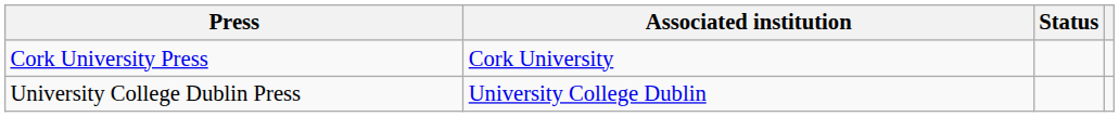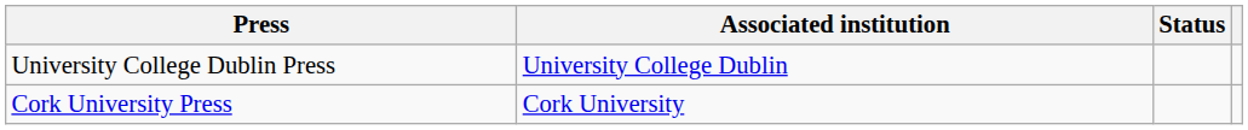 <table class="wikitable sortable">
 <tr>
 <th style="width:20em">Press</th>
 <th style="width:25em">Associated institution</th>
 <th>Status</th>
 <th></th>
 </tr>
 <tr>
+<td>University College Dublin Press</td>
+<td><a href='#'>University College Dublin</a></td>
+<td></td>
+<td></td>
+</tr>
+<tr>
 <td><a href='#'>Cork University Press</a></td>
 <td><a href='#'>Cork University</a></td>
 <td></td>
 <td></td>
 </tr>
-<tr>
-<td>University College Dublin Press</td>
-<td><a href='#'>University College Dublin</a></td>
-<td></td>
-<td></td>
-</tr>
 </table>
